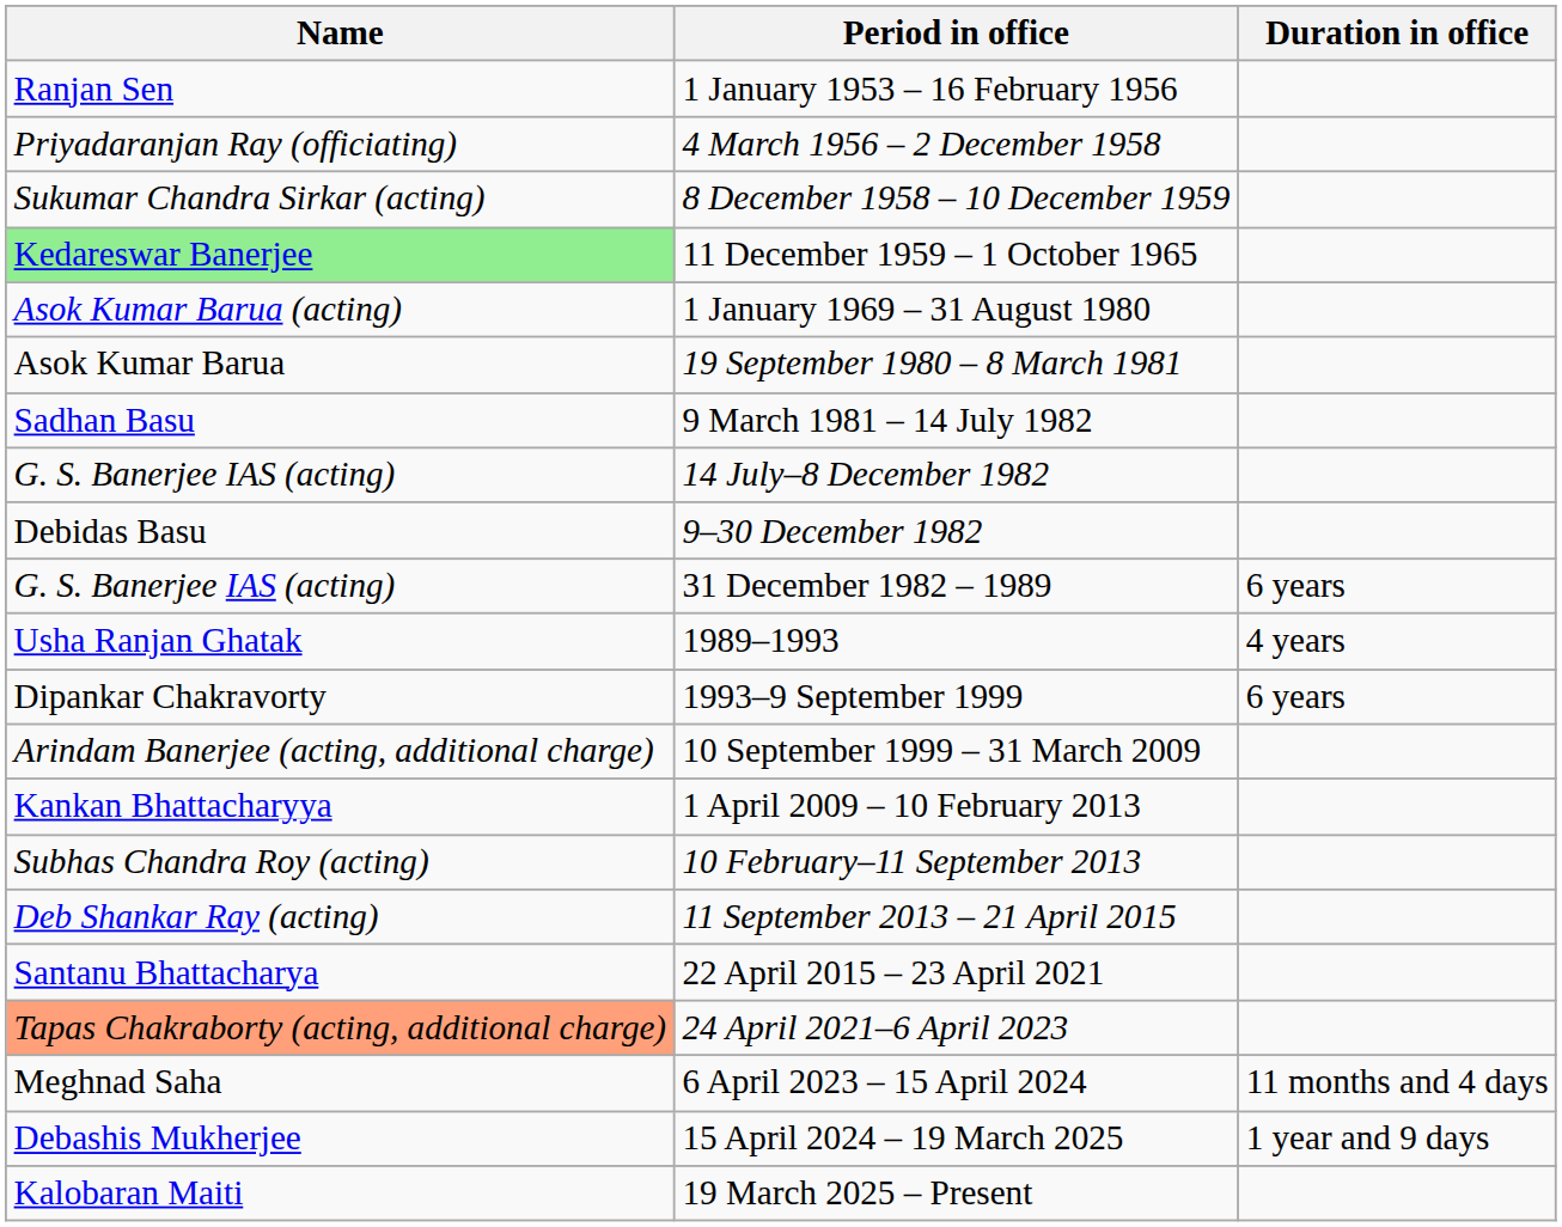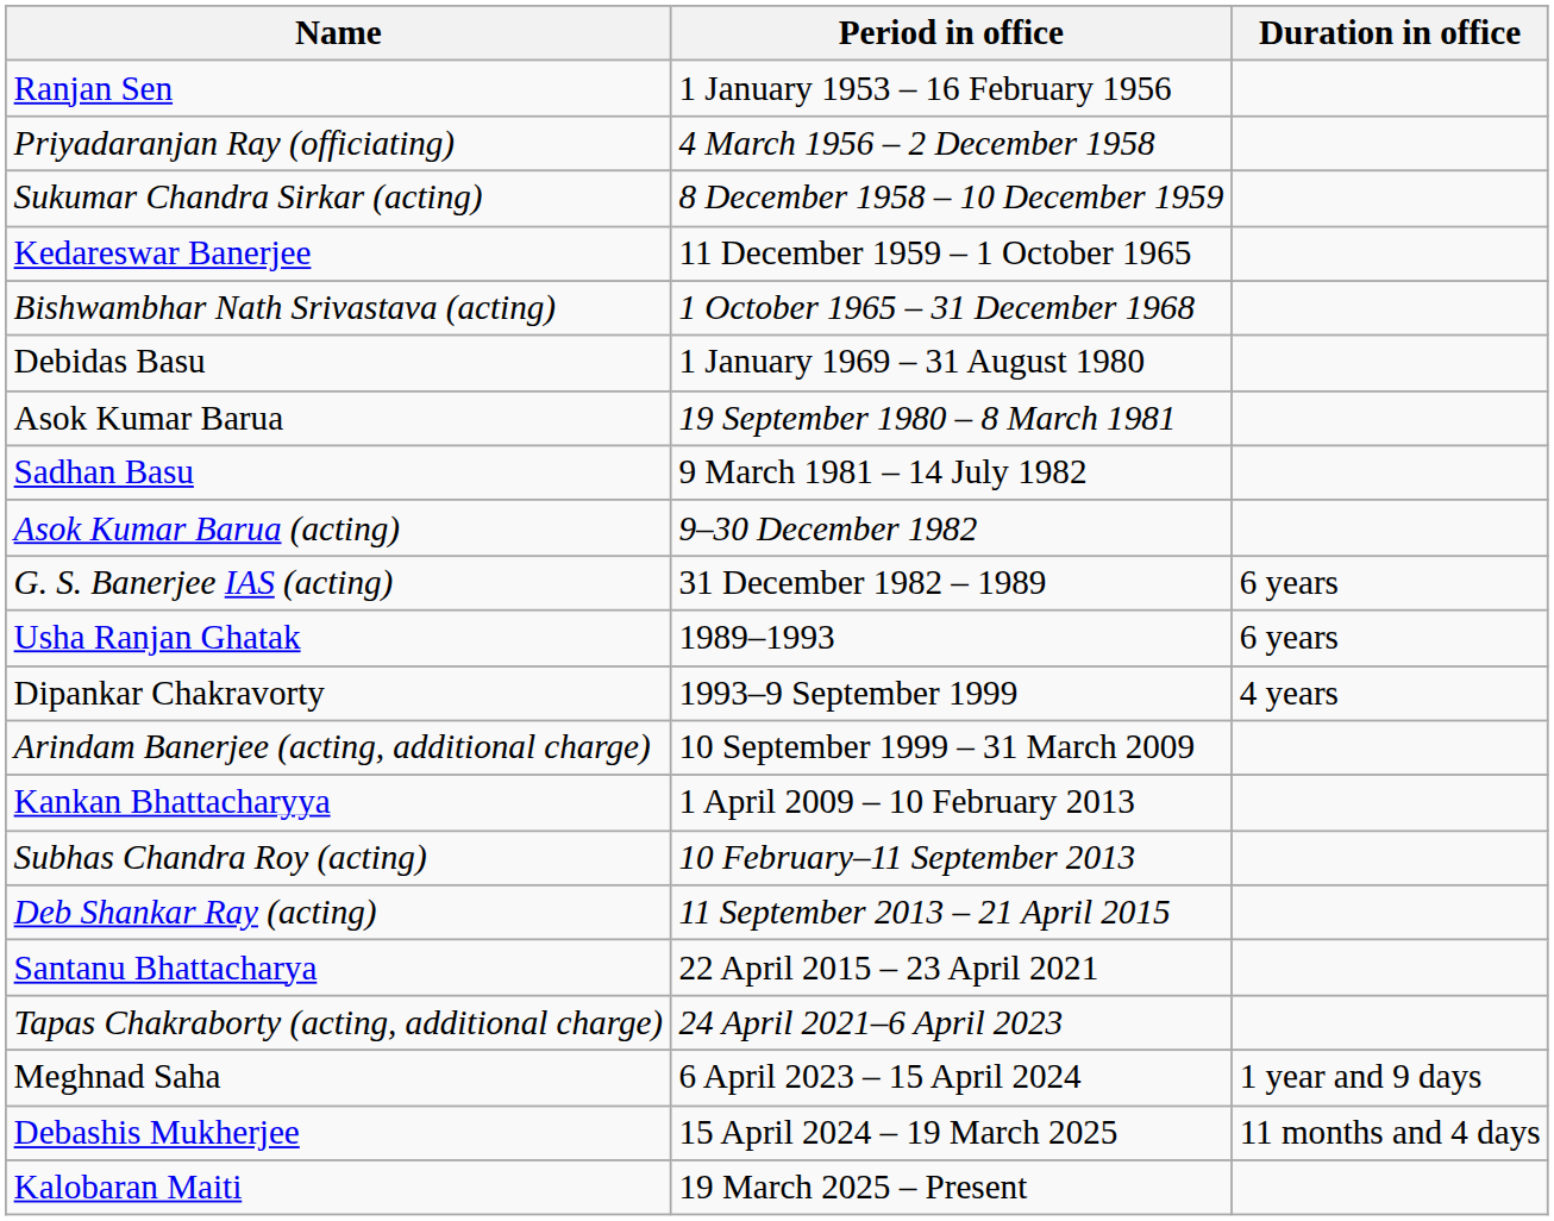 <table class="wikitable">
 <tr>
 <th>Name</th>
 <th>Period in office</th>
 <th>Duration in office</th>
 </tr>
 <tr>
 <td><a href='#'>Ranjan Sen</a></td>
 <td>1 January 1953 – 16 February 1956</td>
 <td></td>
 </tr>
 <tr>
 <td><em>Priyadaranjan Ray (officiating)</em></td>
 <td><em>4 March 1956 – 2 December 1958</em></td>
 <td></td>
 </tr>
 <tr>
 <td><em>Sukumar Chandra Sirkar (acting)</em></td>
 <td><em>8 December 1958 – 10 December 1959</em></td>
 <td></td>
 </tr>
 <tr>
-<td style="background: lightgreen;"><a href='#'>Kedareswar Banerjee</a></td>
+<td><a href='#'>Kedareswar Banerjee</a></td>
 <td>11 December 1959 – 1 October 1965</td>
 <td></td>
 </tr>
 <tr>
-<td><em><a href='#'>Asok Kumar Barua</a> (acting)</em></td>
+<td><em>Bishwambhar Nath Srivastava (acting)</em></td>
+<td><em>1 October 1965 – 31 December 1968</em></td>
+<td></td>
+</tr>
+<tr>
+<td>Debidas Basu</td>
 <td>1 January 1969 – 31 August 1980</td>
 <td></td>
 </tr>
 <tr>
 <td>Asok Kumar Barua</td>
 <td><em>19 September 1980 – 8 March 1981</em></td>
 <td></td>
 </tr>
 <tr>
 <td><a href='#'>Sadhan Basu</a></td>
 <td>9 March 1981 – 14 July 1982</td>
 <td></td>
 </tr>
 <tr>
-<td><em>G. S. Banerjee IAS (acting)</em></td>
-<td><em>14 July–8 December 1982</em></td>
-<td></td>
-</tr>
-<tr>
-<td>Debidas Basu</td>
+<td><em><a href='#'>Asok Kumar Barua</a> (acting)</em></td>
 <td><em>9–30 December 1982</em></td>
 <td></td>
 </tr>
 <tr>
 <td><em>G. S. Banerjee <a href='#'>IAS</a> (acting)</em></td>
 <td>31 December 1982 – 1989</td>
 <td>6 years</td>
 </tr>
 <tr>
 <td><a href='#'>Usha Ranjan Ghatak</a></td>
 <td>1989–1993</td>
-<td>4 years</td>
+<td>6 years</td>
 </tr>
 <tr>
 <td>Dipankar Chakravorty</td>
 <td>1993–9 September 1999</td>
-<td>6 years</td>
+<td>4 years</td>
 </tr>
 <tr>
 <td><em>Arindam Banerjee (acting, additional charge)</em></td>
 <td>10 September 1999 – 31 March 2009</td>
 <td></td>
 </tr>
 <tr>
 <td><a href='#'>Kankan Bhattacharyya</a></td>
 <td>1 April 2009 – 10 February 2013</td>
 <td></td>
 </tr>
 <tr>
 <td><em>Subhas Chandra Roy (acting)</em></td>
 <td><em>10 February–11 September 2013</em></td>
 <td></td>
 </tr>
 <tr>
 <td><em><a href='#'>Deb Shankar Ray</a> (acting)</em></td>
 <td><em>11 September 2013 – 21 April 2015</em></td>
 <td></td>
 </tr>
 <tr>
 <td><a href='#'>Santanu Bhattacharya</a></td>
 <td>22 April 2015 – 23 April 2021</td>
 <td></td>
 </tr>
 <tr>
-<td style="background: lightsalmon;"><em>Tapas Chakraborty (acting, additional charge)</em></td>
+<td><em>Tapas Chakraborty (acting, additional charge)</em></td>
 <td><em>24 April 2021–6 April 2023</em></td>
 <td></td>
 </tr>
 <tr>
 <td>Meghnad Saha</td>
 <td>6 April 2023 – 15 April 2024</td>
-<td>11 months and 4 days</td>
+<td>1 year and 9 days</td>
 </tr>
 <tr>
 <td><a href='#'>Debashis Mukherjee</a></td>
 <td>15 April 2024 – 19 March 2025</td>
-<td>1 year and 9 days</td>
+<td>11 months and 4 days</td>
 </tr>
 <tr>
 <td><a href='#'>Kalobaran Maiti</a></td>
 <td>19 March 2025 – Present</td>
 <td><strong></strong></td>
 </tr>
 </table>
